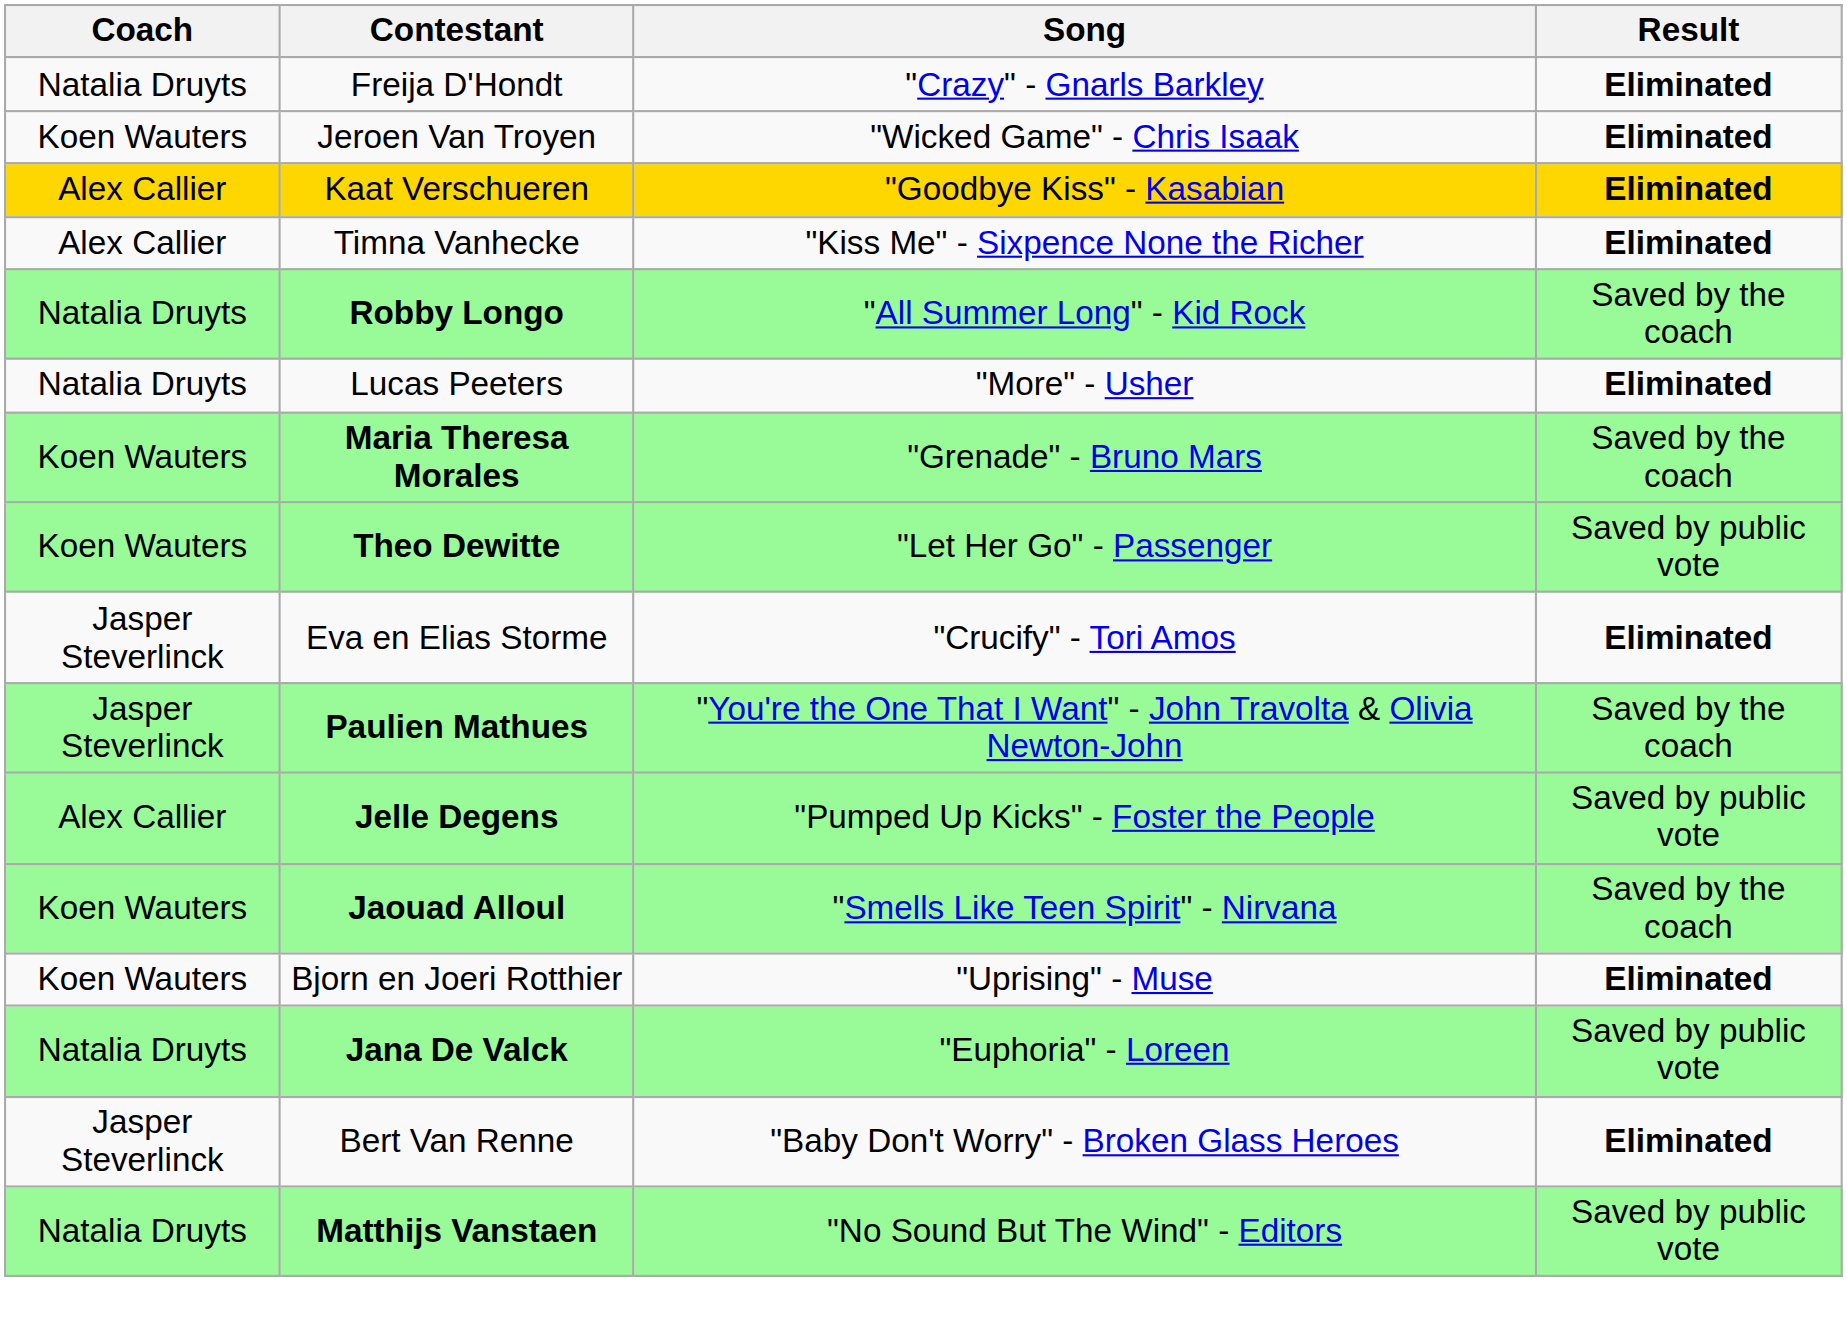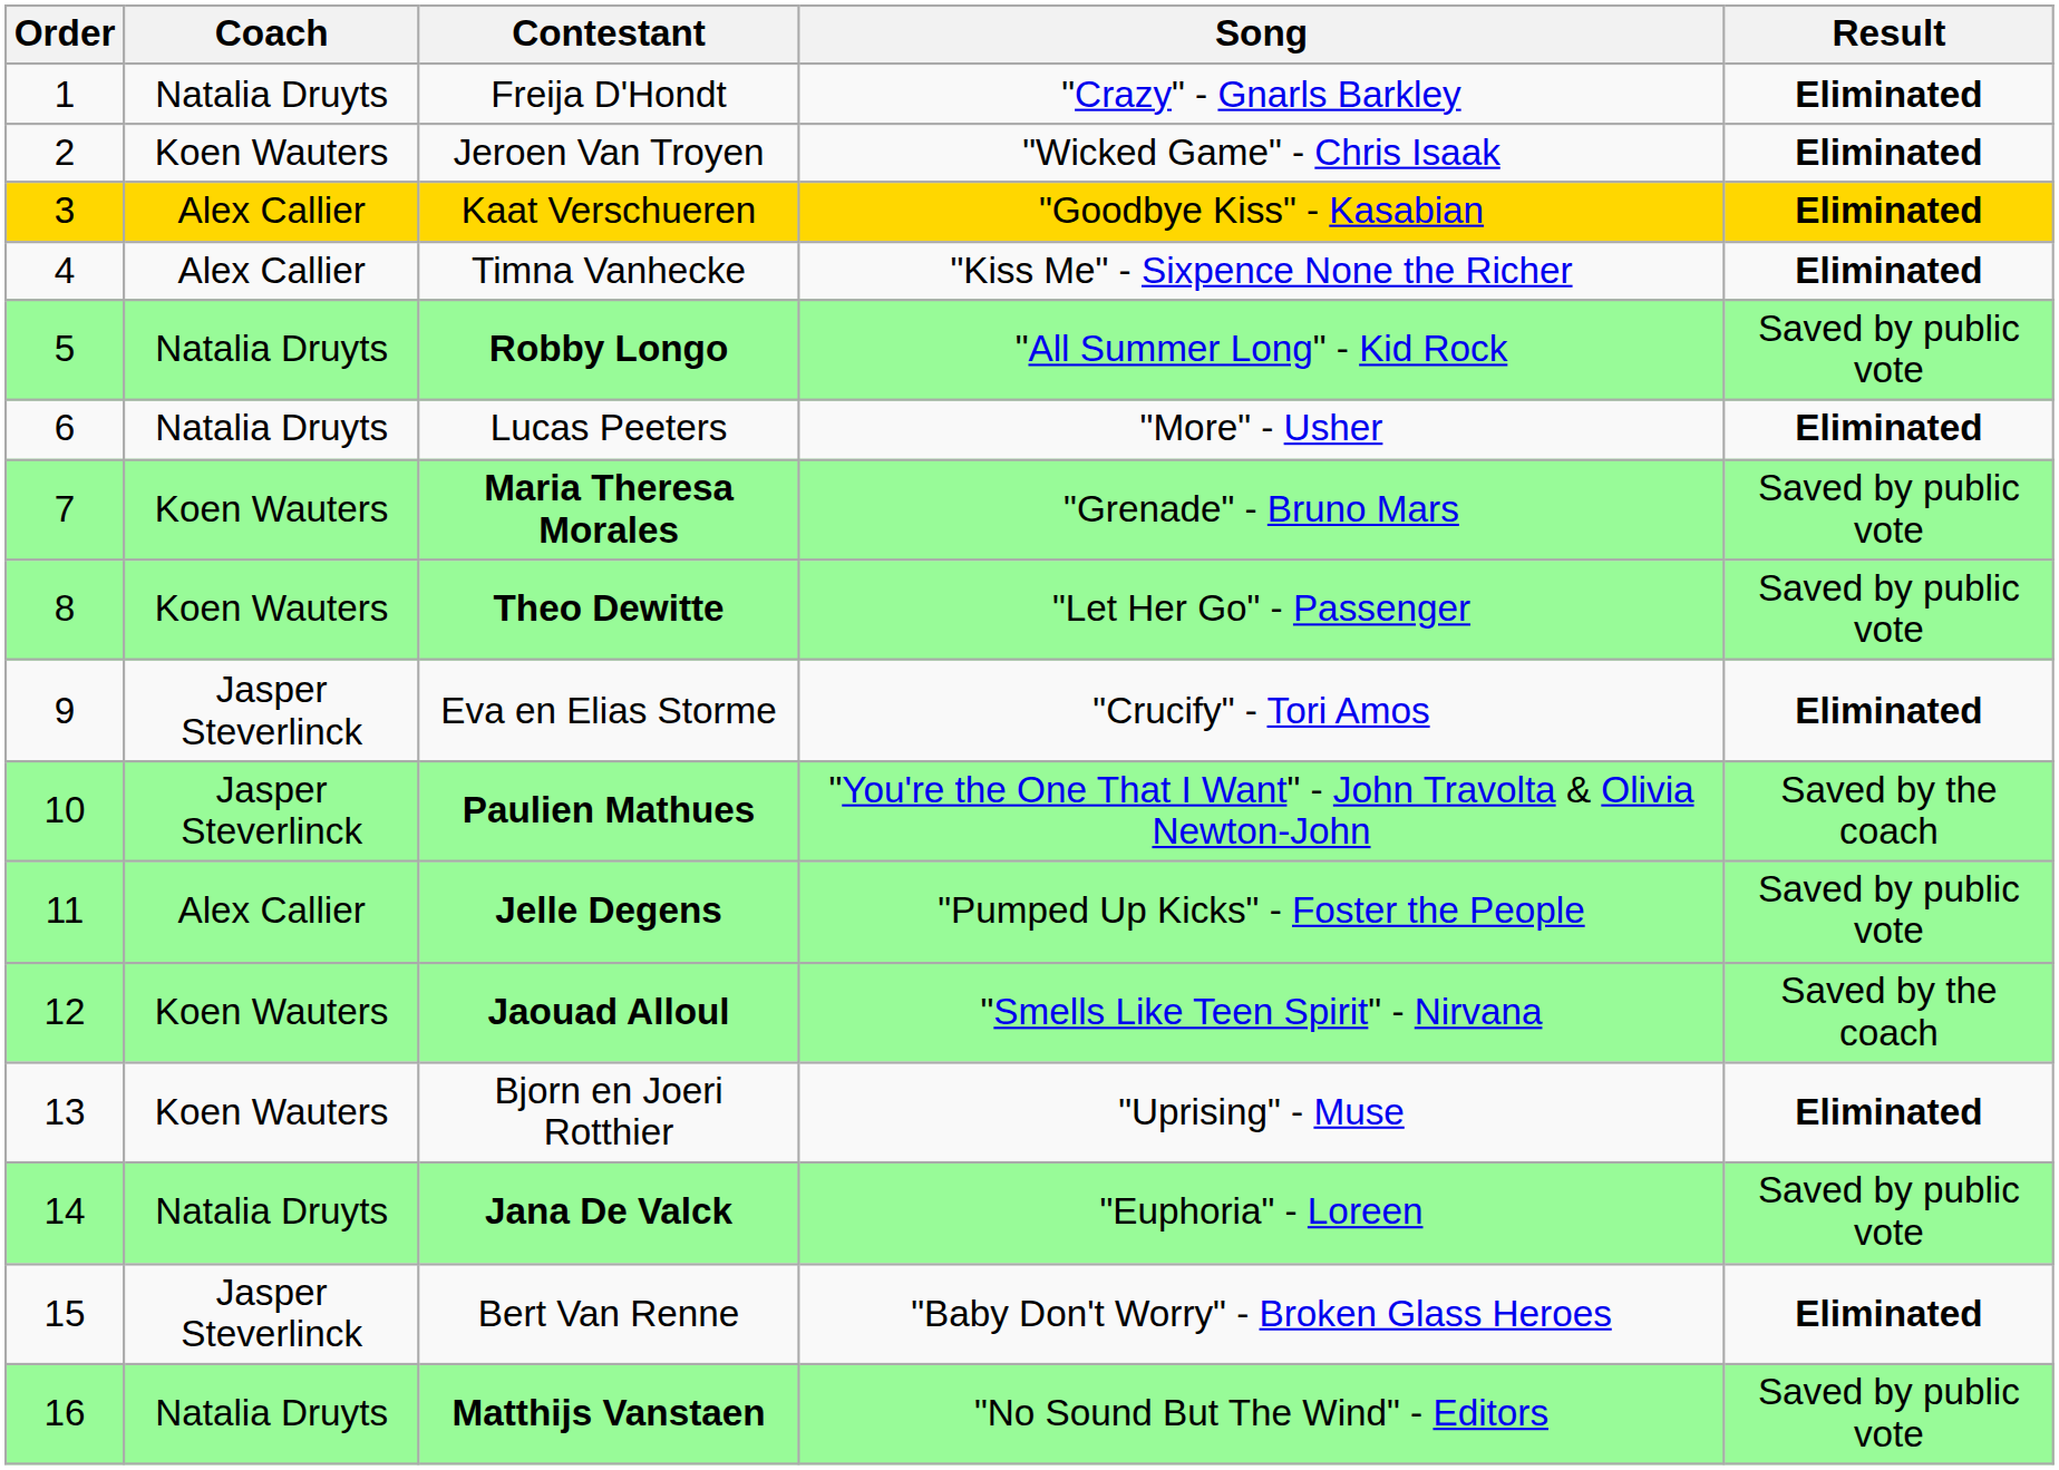 <table class="wikitable sortable" style="text-align: center; width: 100%;">
 <tr>
+<th>Order</th>
 <th>Coach</th>
 <th>Contestant</th>
 <th>Song</th>
 <th>Result</th>
 </tr>
 <tr>
+<td>1</td>
 <td>Natalia Druyts</td>
 <td>Freija D'Hondt</td>
 <td>"<a href='#'>Crazy</a>" - <a href='#'>Gnarls Barkley</a></td>
 <td><strong>Eliminated</strong></td>
 </tr>
 <tr>
+<td>2</td>
 <td>Koen Wauters</td>
 <td>Jeroen Van Troyen</td>
 <td>"Wicked Game" - <a href='#'>Chris Isaak</a></td>
 <td><strong>Eliminated</strong></td>
 </tr>
 <tr bgcolor=gold>
+<td>3</td>
 <td>Alex Callier</td>
 <td>Kaat Verschueren</td>
 <td>"Goodbye Kiss" - <a href='#'>Kasabian</a></td>
 <td><strong>Eliminated</strong></td>
 </tr>
 <tr>
+<td>4</td>
 <td>Alex Callier</td>
 <td>Timna Vanhecke</td>
 <td>"Kiss Me" - <a href='#'>Sixpence None the Richer</a></td>
 <td><strong>Eliminated</strong></td>
 </tr>
 <tr bgcolor=palegreen>
+<td>5</td>
 <td>Natalia Druyts</td>
 <td><strong>Robby Longo</strong></td>
 <td>"<a href='#'>All Summer Long</a>" - <a href='#'>Kid Rock</a></td>
-<td>Saved by the coach</td>
+<td>Saved by public vote</td>
 </tr>
 <tr>
+<td>6</td>
 <td>Natalia Druyts</td>
 <td>Lucas Peeters</td>
 <td>"More" - <a href='#'>Usher</a></td>
 <td><strong>Eliminated</strong></td>
 </tr>
 <tr bgcolor=palegreen>
+<td>7</td>
 <td>Koen Wauters</td>
 <td><strong>Maria Theresa Morales</strong></td>
 <td>"Grenade" - <a href='#'>Bruno Mars</a></td>
-<td>Saved by the coach</td>
+<td>Saved by public vote</td>
 </tr>
 <tr bgcolor=palegreen>
+<td>8</td>
 <td>Koen Wauters</td>
 <td><strong>Theo Dewitte</strong></td>
 <td>"Let Her Go" - <a href='#'>Passenger</a></td>
 <td>Saved by public vote</td>
 </tr>
 <tr>
+<td>9</td>
 <td>Jasper Steverlinck</td>
 <td>Eva en Elias Storme</td>
 <td>"Crucify" - <a href='#'>Tori Amos</a></td>
 <td><strong>Eliminated</strong></td>
 </tr>
 <tr bgcolor=palegreen>
+<td>10</td>
 <td>Jasper Steverlinck</td>
 <td><strong>Paulien Mathues</strong></td>
 <td>"<a href='#'>You're the One That I Want</a>" - <a href='#'>John Travolta</a> & <a href='#'>Olivia Newton-John</a></td>
 <td>Saved by the coach</td>
 </tr>
 <tr bgcolor=palegreen>
+<td>11</td>
 <td>Alex Callier</td>
 <td><strong>Jelle Degens</strong></td>
 <td>"Pumped Up Kicks" - <a href='#'>Foster the People</a></td>
 <td>Saved by public vote</td>
 </tr>
 <tr bgcolor=palegreen>
+<td>12</td>
 <td>Koen Wauters</td>
 <td><strong>Jaouad Alloul</strong></td>
 <td>"<a href='#'>Smells Like Teen Spirit</a>" - <a href='#'>Nirvana</a></td>
 <td>Saved by the coach</td>
 </tr>
 <tr>
+<td>13</td>
 <td>Koen Wauters</td>
 <td>Bjorn en Joeri Rotthier</td>
 <td>"Uprising" - <a href='#'>Muse</a></td>
 <td><strong>Eliminated</strong></td>
 </tr>
 <tr bgcolor=palegreen>
+<td>14</td>
 <td>Natalia Druyts</td>
 <td><strong>Jana De Valck</strong></td>
 <td>"Euphoria" - <a href='#'>Loreen</a></td>
 <td>Saved by public vote</td>
 </tr>
 <tr>
+<td>15</td>
 <td>Jasper Steverlinck</td>
 <td>Bert Van Renne</td>
 <td>"Baby Don't Worry" - <a href='#'>Broken Glass Heroes</a></td>
 <td><strong>Eliminated</strong></td>
 </tr>
 <tr bgcolor=palegreen>
+<td>16</td>
 <td>Natalia Druyts</td>
 <td><strong>Matthijs Vanstaen</strong></td>
 <td>"No Sound But The Wind" - <a href='#'>Editors</a></td>
 <td>Saved by public vote</td>
 </tr>
 </table>
